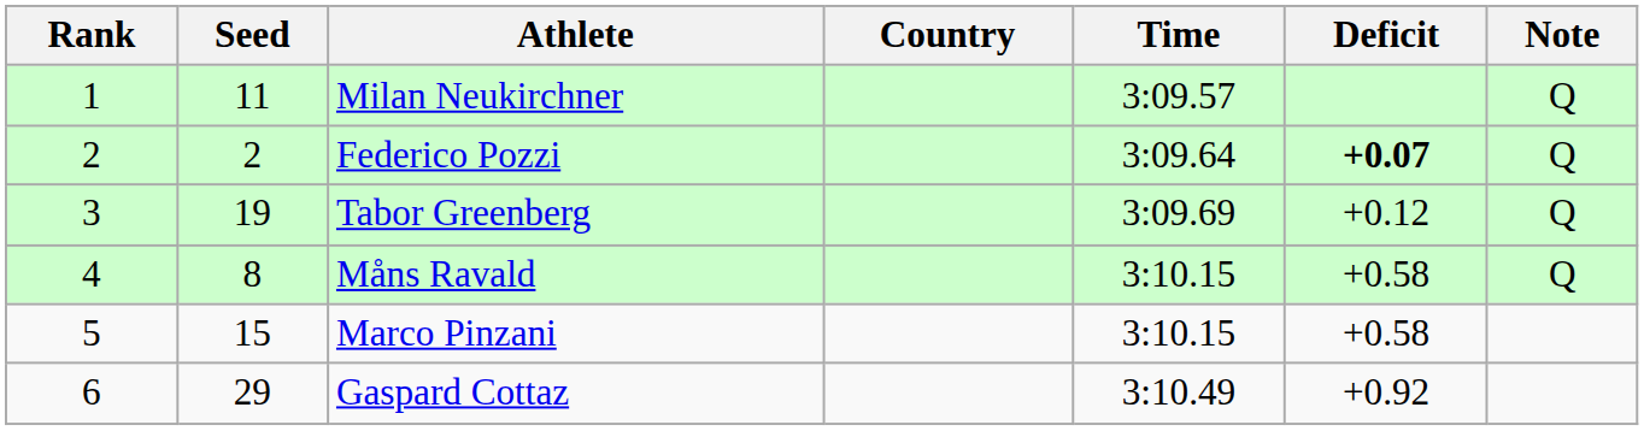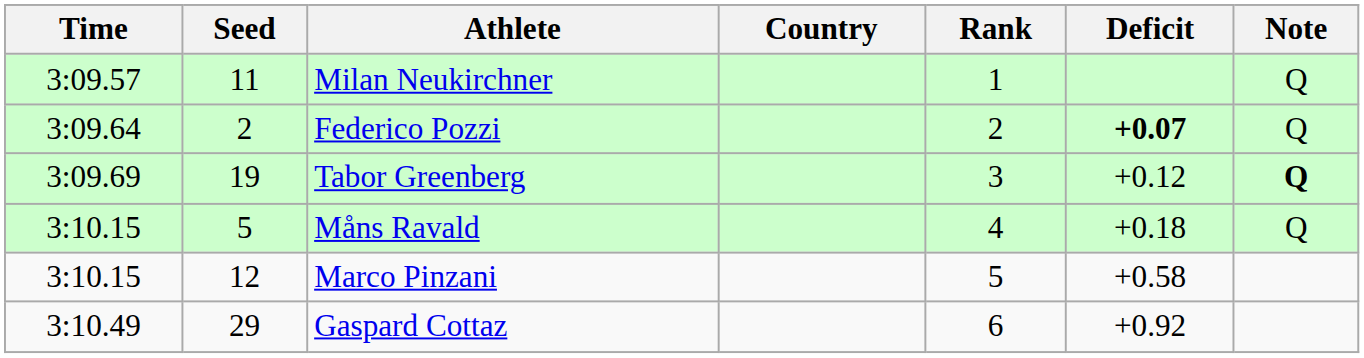 <table class="wikitable sortable" style="text-align:center" width=55%>
 <tr>
-<th>Rank</th>
+<th>Time</th>
 <th>Seed</th>
 <th>Athlete</th>
 <th>Country</th>
-<th>Time</th>
+<th>Rank</th>
 <th>Deficit</th>
 <th>Note</th>
 </tr>
 <tr bgcolor=ccffcc>
-<td>1</td>
+<td>3:09.57</td>
 <td>11</td>
 <td align=left><a href='#'>Milan Neukirchner</a></td>
 <td align=left></td>
-<td>3:09.57</td>
+<td>1</td>
 <td></td>
 <td>Q</td>
 </tr>
 <tr bgcolor=ccffcc>
-<td>2</td>
+<td>3:09.64</td>
 <td>2</td>
 <td align=left><a href='#'>Federico Pozzi</a></td>
 <td align=left></td>
-<td>3:09.64</td>
+<td>2</td>
 <td><strong>+0.07</strong></td>
 <td>Q</td>
 </tr>
 <tr bgcolor=ccffcc>
-<td>3</td>
+<td>3:09.69</td>
 <td>19</td>
 <td align=left><a href='#'>Tabor Greenberg</a></td>
 <td align=left></td>
-<td>3:09.69</td>
+<td>3</td>
 <td>+0.12</td>
-<td>Q</td>
+<td><strong>Q</strong></td>
 </tr>
 <tr bgcolor=ccffcc>
-<td>4</td>
-<td>8</td>
+<td>3:10.15</td>
+<td>5</td>
 <td align=left><a href='#'>Måns Ravald</a></td>
 <td align=left></td>
-<td>3:10.15</td>
-<td>+0.58</td>
+<td>4</td>
+<td>+0.18</td>
 <td>Q</td>
 </tr>
 <tr>
-<td>5</td>
-<td>15</td>
+<td>3:10.15</td>
+<td>12</td>
 <td align=left><a href='#'>Marco Pinzani</a></td>
 <td align=left></td>
-<td>3:10.15</td>
+<td>5</td>
 <td>+0.58</td>
 <td></td>
 </tr>
 <tr>
-<td>6</td>
+<td>3:10.49</td>
 <td>29</td>
 <td align=left><a href='#'>Gaspard Cottaz</a></td>
 <td align=left></td>
-<td>3:10.49</td>
+<td>6</td>
 <td>+0.92</td>
 <td></td>
 </tr>
 </table>
